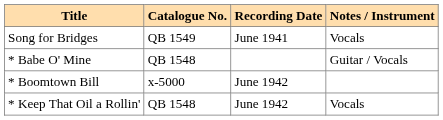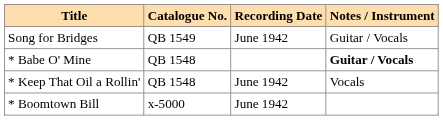 <table border="2" cellspacing="0" cellpadding="4" rules="all" class="hintergrundfarbe1 rahmenfarbe1" style="margin:1em 1em 1em 0; border-style:solid; border-width:1px; border-collapse:collapse; empty-cells:show; ">
 <tr bgcolor='#FFDEAD'>
 <th>Title</th>
 <th>Catalogue No.</th>
 <th>Recording Date</th>
 <th>Notes / Instrument</th>
 </tr>
 <tr --->
 <td>Song for Bridges</td>
 <td>QB 1549</td>
-<td>June 1941</td>
-<td>Vocals</td>
+<td>June 1942</td>
+<td>Guitar / Vocals</td>
 </tr>
 <tr --->
 <td>* Babe O' Mine</td>
 <td>QB 1548</td>
 <td></td>
-<td>Guitar / Vocals</td>
+<td><strong>Guitar / Vocals</strong></td>
+</tr>
+<tr --->
+<td>* Keep That Oil a Rollin'</td>
+<td>QB 1548</td>
+<td>June 1942</td>
+<td>Vocals</td>
 </tr>
 <tr --->
 <td>* Boomtown Bill</td>
 <td>x-5000</td>
 <td>June 1942</td>
 <td></td>
 </tr>
-<tr --->
-<td>* Keep That Oil a Rollin'</td>
-<td>QB 1548</td>
-<td>June 1942</td>
-<td>Vocals</td>
-</tr>
 </table>
